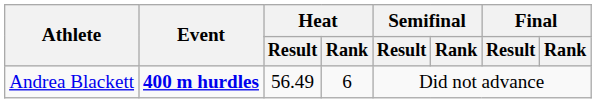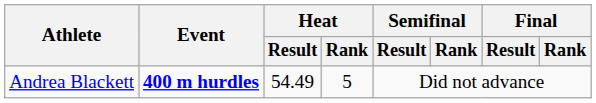 <table class=wikitable style="font-size:90%">
 <tr>
 <th rowspan="2">Athlete</th>
 <th rowspan="2">Event</th>
 <th colspan="2">Heat</th>
 <th colspan="2">Semifinal</th>
 <th colspan="2">Final</th>
 </tr>
 <tr style="font-size:95%">
 <th>Result</th>
 <th>Rank</th>
 <th>Result</th>
 <th>Rank</th>
 <th>Result</th>
 <th>Rank</th>
 </tr>
 <tr align=center>
 <td align=left><a href='#'>Andrea Blackett</a></td>
 <td align=left><strong><a href='#'>400 m hurdles</a></strong></td>
-<td>56.49</td>
-<td>6</td>
+<td>54.49</td>
+<td>5</td>
 <td colspan=4>Did not advance</td>
 </tr>
 </table>
